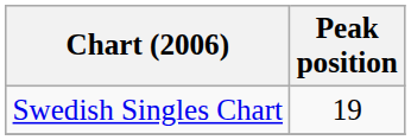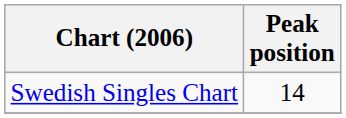 <table class="wikitable">
 <tr>
 <th>Chart (2006)</th>
 <th align="center">Peak<br>position</th>
 </tr>
 <tr>
 <td><a href='#'>Swedish Singles Chart</a></td>
-<td align="center">19</td>
+<td align="center">14</td>
 </tr>
 <tr>
 </tr>
 </table>
